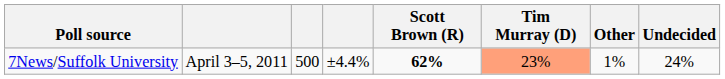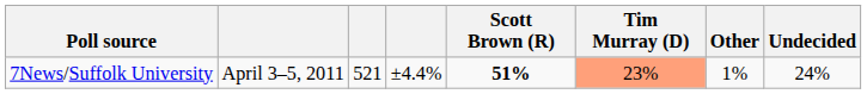 <table class="wikitable" style="text-align:center">
 <tr valign= bottom>
 <th>Poll source</th>
 <th></th>
 <th></th>
 <th></th>
 <th style="width:100px;">Scott<br>Brown (R)</th>
 <th style="width:100px;">Tim<br>Murray (D)</th>
 <th>Other</th>
 <th>Undecided</th>
 </tr>
 <tr>
 <td align=left><a href='#'>7News</a>/<a href='#'>Suffolk University</a></td>
 <td>April 3–5, 2011</td>
-<td>500</td>
+<td>521</td>
 <td>±4.4%</td>
-<td><strong>62%</strong></td>
+<td><strong>51%</strong></td>
 <td style="background: lightsalmon;">23%</td>
 <td>1%</td>
 <td>24%</td>
 </tr>
 </table>
